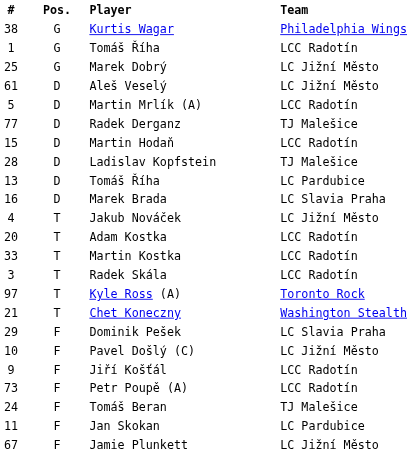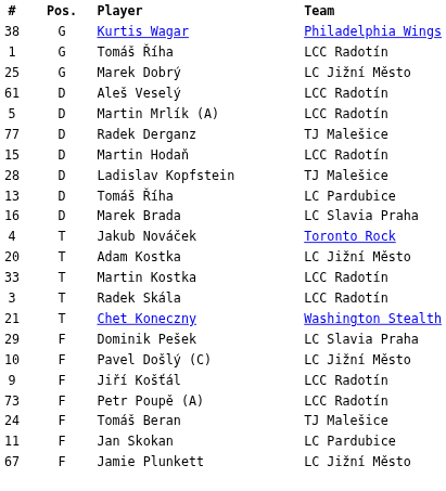 <table border='0' cellspacing="2" cellpadding="2">
 <tr>
 <th width=30>#</th>
 <th width=60  align=center>Pos.</th>
 <th width=206 align=left>Player</th>
 <th width=250 align=left>Team</th>
 </tr>
 <tr>
 <td align=center>38</td>
 <td align=center>G</td>
 <td><a href='#'>Kurtis Wagar</a></td>
 <td> <a href='#'>Philadelphia Wings</a></td>
 </tr>
 <tr>
 <td align=center>1</td>
 <td align=center>G</td>
 <td>Tomáš Říha</td>
 <td> LCC Radotín</td>
 </tr>
 <tr>
 <td align=center>25</td>
 <td align=center>G</td>
 <td>Marek Dobrý</td>
 <td> LC Jižní Město</td>
 </tr>
 <tr>
 <td align=center>61</td>
 <td align=center>D</td>
 <td>Aleš Veselý</td>
-<td> LC Jižní Město</td>
+<td> LCC Radotín</td>
 </tr>
 <tr>
 <td align=center>5</td>
 <td align=center>D</td>
 <td>Martin Mrlík (A)</td>
 <td> LCC Radotín</td>
 </tr>
 <tr>
 <td align=center>77</td>
 <td align=center>D</td>
 <td>Radek Derganz</td>
 <td> TJ Malešice</td>
 </tr>
 <tr>
 <td align=center>15</td>
 <td align=center>D</td>
 <td>Martin Hodaň</td>
 <td> LCC Radotín</td>
 </tr>
 <tr>
 <td align=center>28</td>
 <td align=center>D</td>
 <td>Ladislav Kopfstein</td>
 <td> TJ Malešice</td>
 </tr>
 <tr>
 <td align=center>13</td>
 <td align=center>D</td>
 <td>Tomáš Říha</td>
 <td> LC Pardubice</td>
 </tr>
 <tr>
 <td align=center>16</td>
 <td align=center>D</td>
 <td>Marek Brada</td>
 <td> LC Slavia Praha</td>
 </tr>
 <tr>
 <td align=center>4</td>
 <td align=center>T</td>
 <td>Jakub Nováček</td>
-<td> LC Jižní Město</td>
+<td> <a href='#'>Toronto Rock</a></td>
 </tr>
 <tr>
 <td align=center>20</td>
 <td align=center>T</td>
 <td>Adam Kostka</td>
-<td> LCC Radotín</td>
+<td> LC Jižní Město</td>
 </tr>
 <tr>
 <td align=center>33</td>
 <td align=center>T</td>
 <td>Martin Kostka</td>
 <td> LCC Radotín</td>
 </tr>
 <tr>
 <td align=center>3</td>
 <td align=center>T</td>
 <td>Radek Skála</td>
 <td> LCC Radotín</td>
-</tr>
-<tr>
-<td align=center>97</td>
-<td align=center>T</td>
-<td><a href='#'>Kyle Ross</a> (A)</td>
-<td> <a href='#'>Toronto Rock</a></td>
 </tr>
 <tr>
 <td align=center>21</td>
 <td align=center>T</td>
 <td><a href='#'>Chet Koneczny</a></td>
 <td> <a href='#'>Washington Stealth</a></td>
 </tr>
 <tr>
 <td align=center>29</td>
 <td align=center>F</td>
 <td>Dominik Pešek</td>
 <td> LC Slavia Praha</td>
 </tr>
 <tr>
 <td align=center>10</td>
 <td align=center>F</td>
 <td>Pavel Došlý (C)</td>
 <td> LC Jižní Město</td>
 </tr>
 <tr>
 <td align=center>9</td>
 <td align=center>F</td>
 <td>Jiří Košťál</td>
 <td> LCC Radotín</td>
 </tr>
 <tr>
 <td align=center>73</td>
 <td align=center>F</td>
 <td>Petr Poupě (A)</td>
 <td> LCC Radotín</td>
 </tr>
 <tr>
 <td align=center>24</td>
 <td align=center>F</td>
 <td>Tomáš Beran</td>
 <td> TJ Malešice</td>
 </tr>
 <tr>
 <td align=center>11</td>
 <td align=center>F</td>
 <td>Jan Skokan</td>
 <td> LC Pardubice</td>
 </tr>
 <tr>
 <td align=center>67</td>
 <td align=center>F</td>
 <td>Jamie Plunkett</td>
 <td> LC Jižní Město</td>
 </tr>
 <tr>
 </tr>
 </table>
